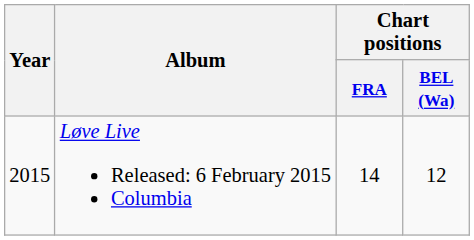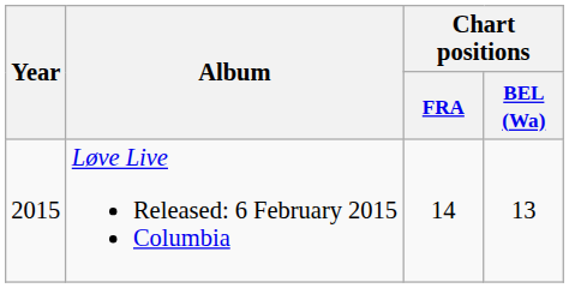 <table class="wikitable">
 <tr>
 <th rowspan="2">Year</th>
 <th rowspan="2">Album</th>
 <th colspan="2">Chart positions</th>
 </tr>
 <tr>
 <th width="45"><small><a href='#'>FRA</a></small><br></th>
 <th width="45"><small><a href='#'>BEL <br>(Wa)</a></small><br></th>
 </tr>
 <tr>
 <td>2015</td>
 <td><em><a href='#'>Løve Live</a></em><br><ul><li>Released: 6 February 2015</li><li><a href='#'>Columbia</a></li></ul></td>
 <td align="center">14</td>
-<td align="center">12</td>
+<td align="center">13</td>
 </tr>
 </table>
